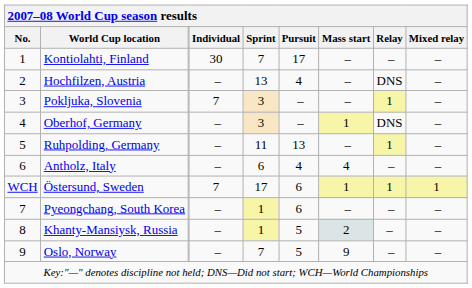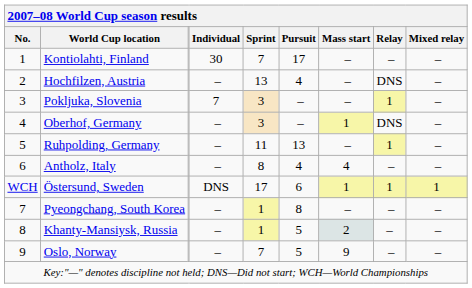 <table class="wikitable collapsible collapsed" style="font-size:90%; text-align:center; float:right; margin:1em 0 1em 1em;">
 <tr>
 <th colspan="9" style="white-space:nowrap; text-align:left;"><a href='#'>2007–08 World Cup season</a> results  </th>
 </tr>
 <tr>
 <th><small>No.</small></th>
 <th><small>World Cup location</small></th>
 <td rowspan="11" style="border-bottom-width:2x; padding:0;"></td>
 <th><small>Individual</small></th>
 <th><small>Sprint</small></th>
 <th><small>Pursuit</small></th>
 <th><small>Mass start</small></th>
 <th><small>Relay</small></th>
 <th><small>Mixed relay</small></th>
 </tr>
 <tr>
 <td>1</td>
 <td style="text-align:left;"><a href='#'>Kontiolahti, Finland</a></td>
 <td>30</td>
 <td>7</td>
 <td>17</td>
 <td> –</td>
 <td> –</td>
 <td> –</td>
 </tr>
 <tr>
 <td>2</td>
 <td style="text-align:left;"><a href='#'>Hochfilzen, Austria</a></td>
 <td> –</td>
 <td>13</td>
 <td>4</td>
 <td> –</td>
 <td>DNS</td>
 <td> –</td>
 </tr>
 <tr>
 <td>3</td>
 <td style="text-align:left;"><a href='#'>Pokljuka, Slovenia</a></td>
 <td>7</td>
 <td style="background:#f8e6c4;">3</td>
 <td> –</td>
 <td> –</td>
 <td style="background:#f7f6a8;">1</td>
 <td> –</td>
 </tr>
 <tr>
 <td>4</td>
 <td style="text-align:left;"><a href='#'>Oberhof, Germany</a></td>
 <td> –</td>
 <td style="background:#f8e6c4;">3</td>
 <td> –</td>
 <td style="background:#f7f6a8;">1</td>
 <td>DNS</td>
 <td> –</td>
 </tr>
 <tr>
 <td>5</td>
 <td style="text-align:left;"><a href='#'>Ruhpolding, Germany</a></td>
 <td> –</td>
 <td>11</td>
 <td>13</td>
 <td> –</td>
 <td style="background:#f7f6a8;">1</td>
 <td> –</td>
 </tr>
 <tr>
 <td>6</td>
 <td style="text-align:left;"><a href='#'>Antholz, Italy</a></td>
 <td> –</td>
-<td>6</td>
+<td>8</td>
 <td>4</td>
 <td>4</td>
 <td> –</td>
 <td> –</td>
 </tr>
 <tr>
 <td><a href='#'>WCH</a></td>
 <td style="text-align:left;"><a href='#'>Östersund, Sweden</a></td>
-<td>7</td>
+<td>DNS</td>
 <td>17</td>
 <td>6</td>
 <td style="background:#f7f6a8;">1</td>
 <td style="background:#f7f6a8;">1</td>
 <td style="background:#f7f6a8;">1</td>
 </tr>
 <tr>
 <td>7</td>
 <td style="text-align:left;"><a href='#'>Pyeongchang, South Korea</a></td>
 <td> –</td>
 <td style="background:#f7f6a8;">1</td>
-<td>6</td>
+<td>8</td>
 <td> –</td>
 <td> –</td>
 <td> –</td>
 </tr>
 <tr>
 <td>8</td>
 <td style="text-align:left;"><a href='#'>Khanty-Mansiysk, Russia</a></td>
 <td> –</td>
 <td style="background:#f7f6a8;">1</td>
 <td>5</td>
 <td style="background:#dce5e5;">2</td>
 <td>–</td>
 <td> –</td>
 </tr>
 <tr>
 <td>9</td>
 <td style="text-align:left;"><a href='#'>Oslo, Norway</a></td>
 <td> –</td>
 <td>7</td>
 <td>5</td>
 <td>9</td>
 <td> –</td>
 <td> –</td>
 </tr>
 <tr>
 <td style="text-align:center;" colspan="9"><small><em>Key:"—" denotes discipline not held; DNS—Did not start; WCH—World Championships</em></small></td>
 </tr>
 </table>
